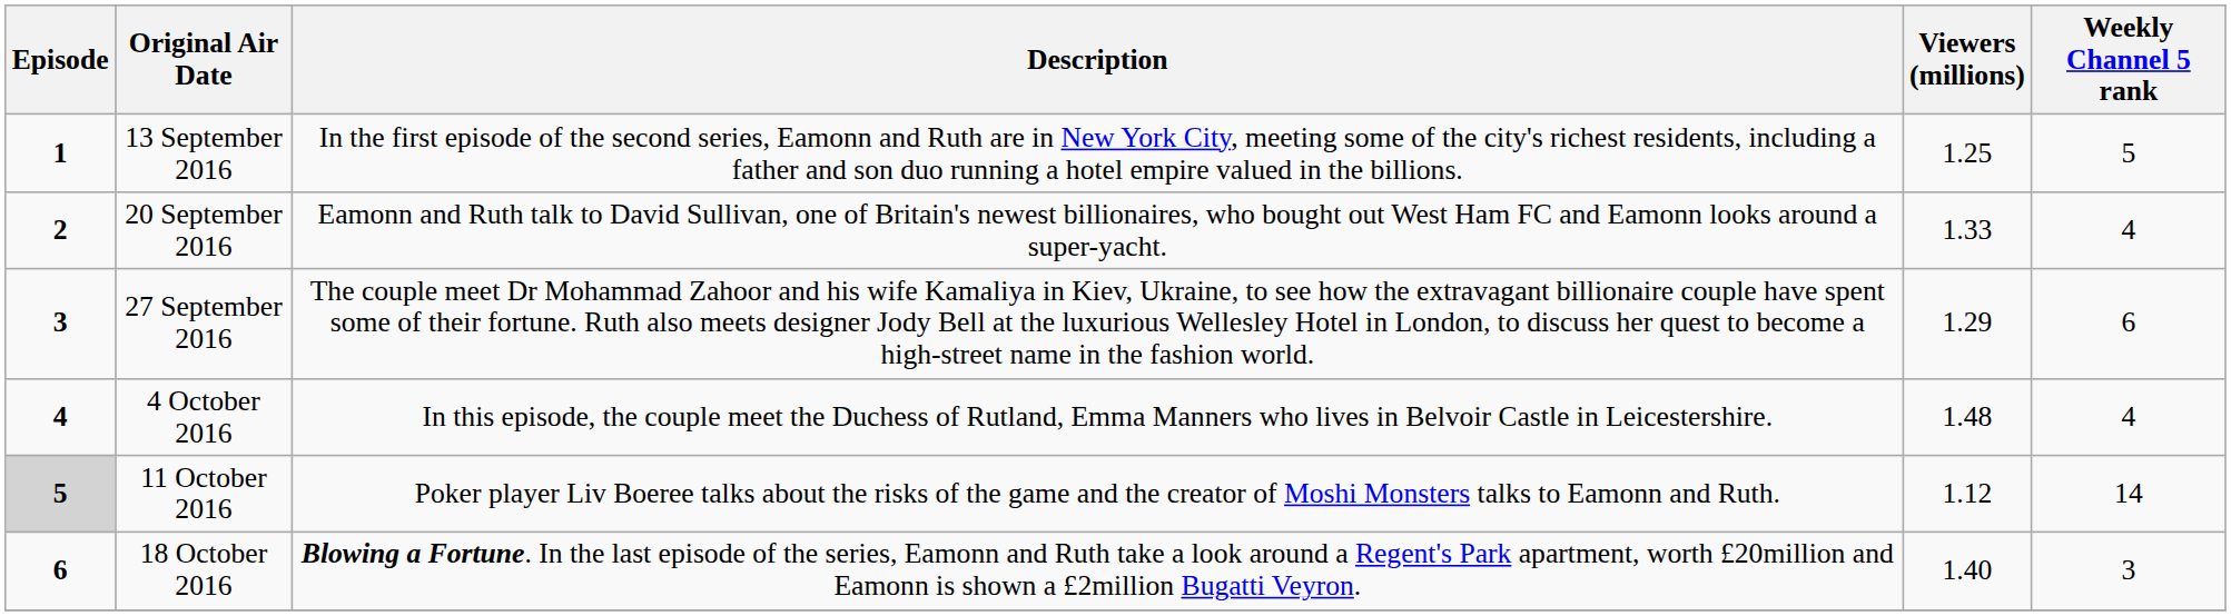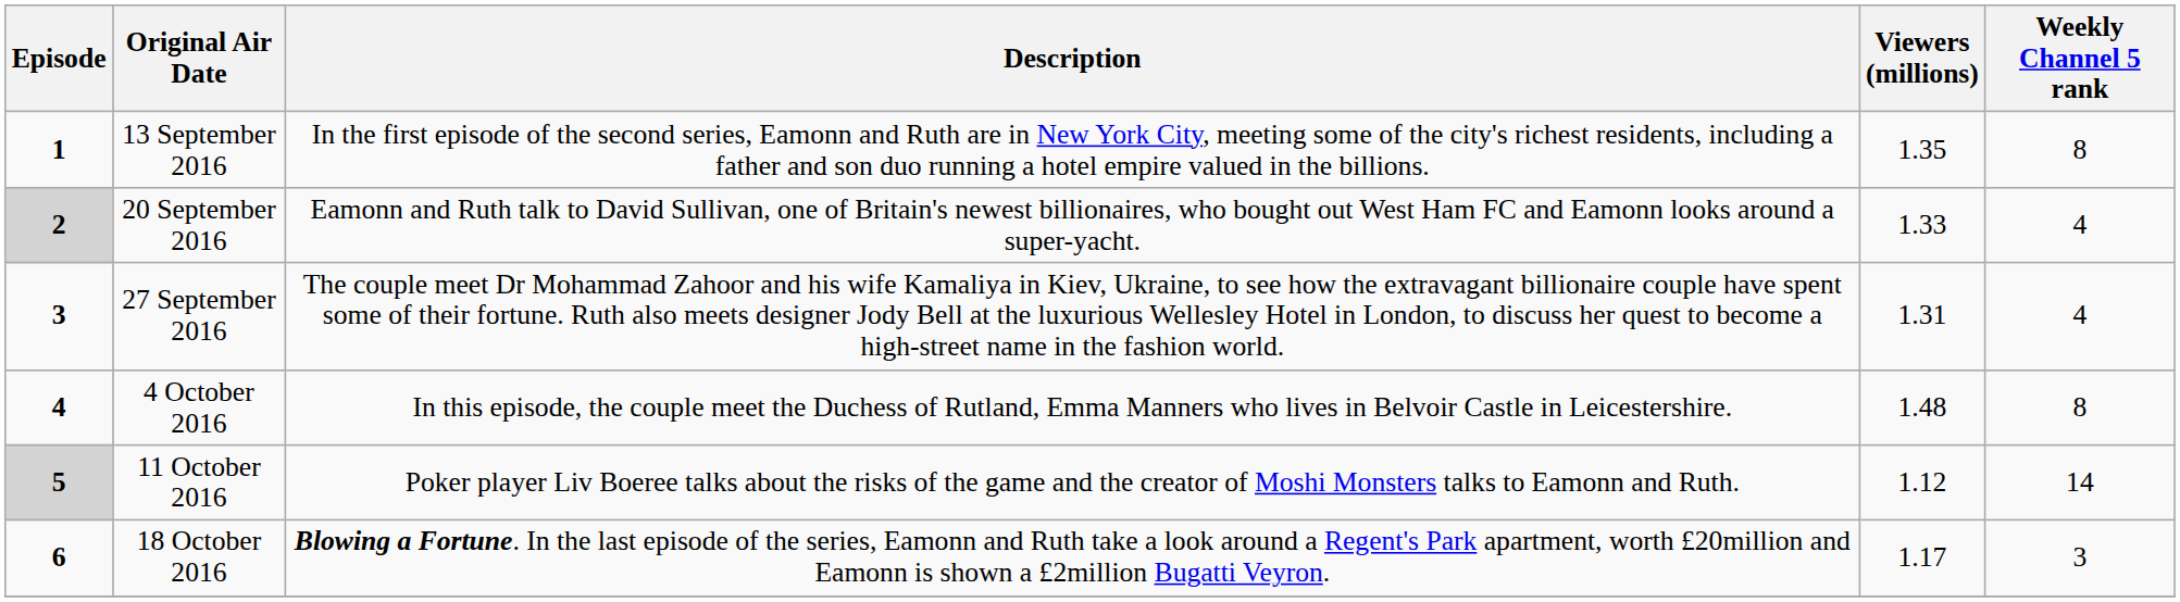 <table class="wikitable" style="text-align:center;">
 <tr>
 <th>Episode</th>
 <th>Original Air Date</th>
 <th>Description</th>
 <th>Viewers<br>(millions)</th>
 <th>Weekly <a href='#'>Channel 5</a> rank</th>
 </tr>
 <tr>
 <td><strong>1</strong></td>
 <td>13 September 2016</td>
 <td>In the first episode of the second series, Eamonn and Ruth are in <a href='#'>New York City</a>, meeting some of the city's richest residents, including a father and son duo running a hotel empire valued in the billions.</td>
-<td>1.25</td>
-<td>5</td>
+<td>1.35</td>
+<td>8</td>
 </tr>
 <tr>
-<td><strong>2</strong></td>
+<td style="background: lightgrey;"><strong>2</strong></td>
 <td>20 September 2016</td>
 <td>Eamonn and Ruth talk to David Sullivan, one of Britain's newest billionaires, who bought out West Ham FC and Eamonn looks around a super-yacht.</td>
 <td>1.33</td>
 <td>4</td>
 </tr>
 <tr>
 <td><strong>3</strong></td>
 <td>27 September 2016</td>
 <td>The couple meet Dr Mohammad Zahoor and his wife Kamaliya in Kiev, Ukraine, to see how the extravagant billionaire couple have spent some of their fortune. Ruth also meets designer Jody Bell at the luxurious Wellesley Hotel in London, to discuss her quest to become a high-street name in the fashion world.</td>
-<td>1.29</td>
-<td>6</td>
+<td>1.31</td>
+<td>4</td>
 </tr>
 <tr>
 <td><strong>4</strong></td>
 <td>4 October 2016</td>
 <td>In this episode, the couple meet the Duchess of Rutland, Emma Manners who lives in Belvoir Castle in Leicestershire.</td>
 <td>1.48</td>
-<td>4</td>
+<td>8</td>
 </tr>
 <tr>
 <td style="background: lightgrey;"><strong>5</strong></td>
 <td>11 October 2016</td>
 <td>Poker player Liv Boeree talks about the risks of the game and the creator of <a href='#'>Moshi Monsters</a> talks to Eamonn and Ruth.</td>
 <td>1.12</td>
 <td>14</td>
 </tr>
 <tr>
 <td><strong>6</strong></td>
 <td>18 October 2016</td>
 <td><strong><em>Blowing a Fortune</em></strong>. In the last episode of the series, Eamonn and Ruth take a look around a <a href='#'>Regent's Park</a> apartment, worth £20million and Eamonn is shown a £2million <a href='#'>Bugatti Veyron</a>.</td>
-<td>1.40</td>
+<td>1.17</td>
 <td>3</td>
 </tr>
 <tr>
 </tr>
 </table>
